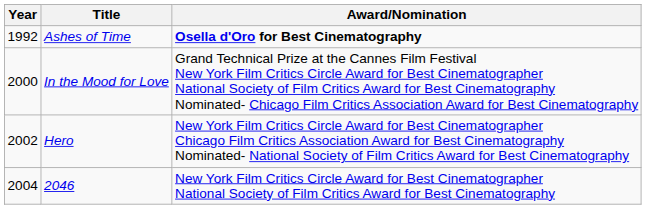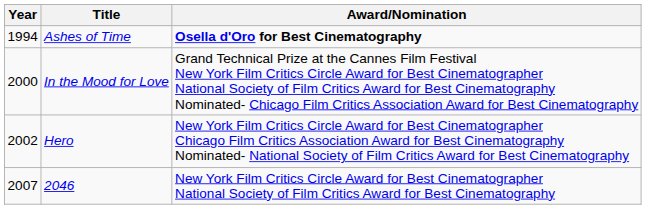 <table class="wikitable">
 <tr>
 <th>Year</th>
 <th>Title</th>
 <th>Award/Nomination</th>
 </tr>
 <tr>
-<td>1992</td>
+<td>1994</td>
 <td><em><a href='#'>Ashes of Time</a></em></td>
 <td><strong><a href='#'>Osella d'Oro</a> for Best Cinematography</strong></td>
 </tr>
 <tr>
 <td>2000</td>
 <td><em><a href='#'>In the Mood for Love</a></em></td>
 <td>Grand Technical Prize at the Cannes Film Festival<br><a href='#'>New York Film Critics Circle Award for Best Cinematographer</a><br><a href='#'>National Society of Film Critics Award for Best Cinematography</a><br>Nominated- <a href='#'>Chicago Film Critics Association Award for Best Cinematography</a></td>
 </tr>
 <tr>
 <td>2002</td>
 <td><em><a href='#'>Hero</a></em></td>
 <td><a href='#'>New York Film Critics Circle Award for Best Cinematographer</a><br><a href='#'>Chicago Film Critics Association Award for Best Cinematography</a><br>Nominated- <a href='#'>National Society of Film Critics Award for Best Cinematography</a></td>
 </tr>
 <tr>
-<td>2004</td>
+<td>2007</td>
 <td><em><a href='#'>2046</a></em></td>
 <td><a href='#'>New York Film Critics Circle Award for Best Cinematographer</a><br><a href='#'>National Society of Film Critics Award for Best Cinematography</a></td>
 </tr>
 </table>
